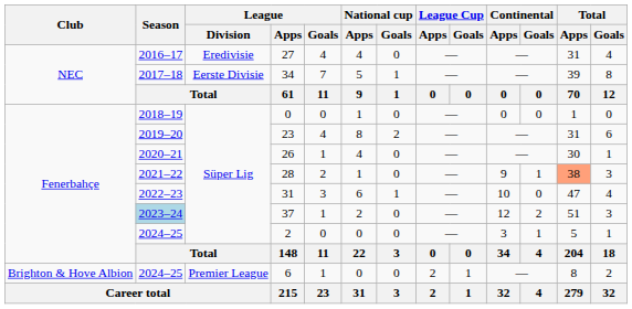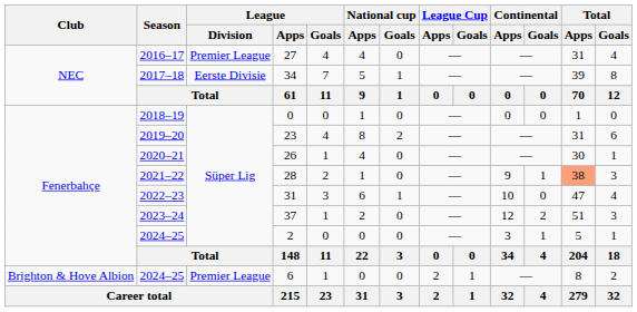 <table class="wikitable" style="text-align:center">
 <tr>
 <th rowspan="2">Club</th>
 <th rowspan="2">Season</th>
 <th colspan="3">League</th>
 <th colspan="2">National cup</th>
 <th colspan="2"><a href='#'>League Cup</a></th>
 <th colspan="2">Continental</th>
 <th colspan="2">Total</th>
 </tr>
 <tr>
 <th>Division</th>
 <th>Apps</th>
 <th>Goals</th>
 <th>Apps</th>
 <th>Goals</th>
 <th>Apps</th>
 <th>Goals</th>
 <th>Apps</th>
 <th>Goals</th>
 <th>Apps</th>
 <th>Goals</th>
 </tr>
 <tr>
 <td rowspan="3"><a href='#'>NEC</a></td>
 <td><a href='#'>2016–17</a></td>
-<td><a href='#'>Eredivisie</a></td>
+<td><a href='#'>Premier League</a></td>
 <td>27</td>
 <td>4</td>
 <td>4</td>
 <td>0</td>
 <td colspan="2">—</td>
 <td colspan="2">—</td>
 <td>31</td>
 <td>4</td>
 </tr>
 <tr>
 <td><a href='#'>2017–18</a></td>
 <td><a href='#'>Eerste Divisie</a></td>
 <td>34</td>
 <td>7</td>
 <td>5</td>
 <td>1</td>
 <td colspan="2">—</td>
 <td colspan="2">—</td>
 <td>39</td>
 <td>8</td>
 </tr>
 <tr>
 <th colspan="2">Total</th>
 <th>61</th>
 <th>11</th>
 <th>9</th>
 <th>1</th>
 <th>0</th>
 <th>0</th>
 <th>0</th>
 <th>0</th>
 <th>70</th>
 <th>12</th>
 </tr>
 <tr>
 <td rowspan="8"><a href='#'>Fenerbahçe</a></td>
 <td><a href='#'>2018–19</a></td>
 <td rowspan="7"><a href='#'>Süper Lig</a></td>
 <td>0</td>
 <td>0</td>
 <td>1</td>
 <td>0</td>
 <td colspan="2">—</td>
 <td>0</td>
 <td>0</td>
 <td>1</td>
 <td>0</td>
 </tr>
 <tr>
 <td><a href='#'>2019–20</a></td>
 <td>23</td>
 <td>4</td>
 <td>8</td>
 <td>2</td>
 <td colspan="2">—</td>
 <td colspan="2">—</td>
 <td>31</td>
 <td>6</td>
 </tr>
 <tr>
 <td><a href='#'>2020–21</a></td>
 <td>26</td>
 <td>1</td>
 <td>4</td>
 <td>0</td>
 <td colspan="2">—</td>
 <td colspan="2">—</td>
 <td>30</td>
 <td>1</td>
 </tr>
 <tr>
 <td><a href='#'>2021–22</a></td>
 <td>28</td>
 <td>2</td>
 <td>1</td>
 <td>0</td>
 <td colspan="2">—</td>
 <td>9</td>
 <td>1</td>
 <td style="background: lightsalmon;">38</td>
 <td>3</td>
 </tr>
 <tr>
 <td><a href='#'>2022–23</a></td>
 <td>31</td>
 <td>3</td>
 <td>6</td>
 <td>1</td>
 <td colspan="2">—</td>
 <td>10</td>
 <td>0</td>
 <td>47</td>
 <td>4</td>
 </tr>
 <tr>
-<td style="background: lightblue;"><a href='#'>2023–24</a></td>
+<td><a href='#'>2023–24</a></td>
 <td>37</td>
 <td>1</td>
 <td>2</td>
 <td>0</td>
 <td colspan="2">—</td>
 <td>12</td>
 <td>2</td>
 <td>51</td>
 <td>3</td>
 </tr>
 <tr>
 <td><a href='#'>2024–25</a></td>
 <td>2</td>
 <td>0</td>
 <td>0</td>
 <td>0</td>
 <td colspan="2">—</td>
 <td>3</td>
 <td>1</td>
 <td>5</td>
 <td>1</td>
 </tr>
 <tr>
 <th colspan="2">Total</th>
 <th>148</th>
 <th>11</th>
 <th>22</th>
 <th>3</th>
 <th>0</th>
 <th>0</th>
 <th>34</th>
 <th>4</th>
 <th>204</th>
 <th>18</th>
 </tr>
 <tr>
 <td><a href='#'>Brighton & Hove Albion</a></td>
 <td><a href='#'>2024–25</a></td>
 <td><a href='#'>Premier League</a></td>
 <td>6</td>
 <td>1</td>
 <td>0</td>
 <td>0</td>
 <td>2</td>
 <td>1</td>
 <td colspan="2">—</td>
 <td>8</td>
 <td>2</td>
 </tr>
 <tr>
 <th colspan="3">Career total</th>
 <th>215</th>
 <th>23</th>
 <th>31</th>
 <th>3</th>
 <th>2</th>
 <th>1</th>
 <th>32</th>
 <th>4</th>
 <th>279</th>
 <th>32</th>
 </tr>
 </table>
